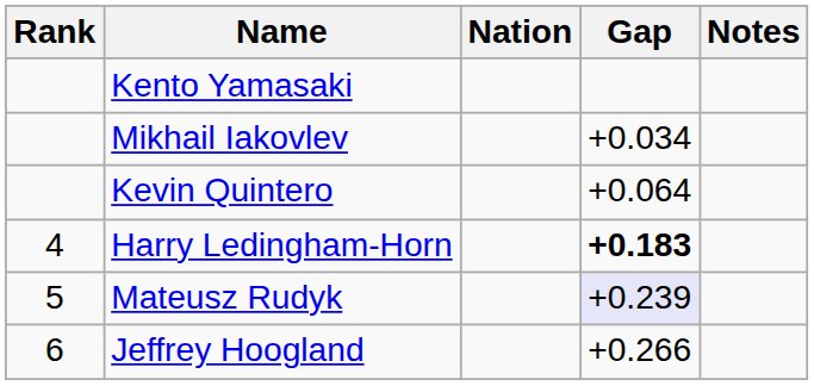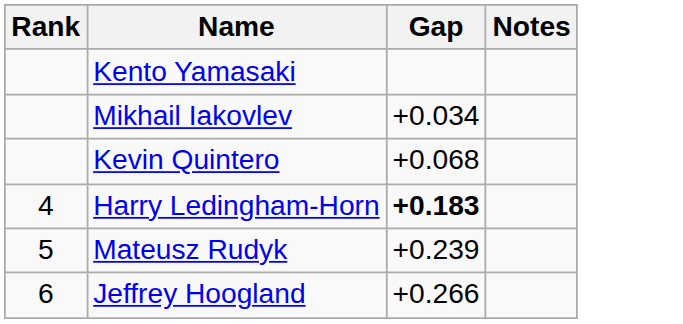 <table class="wikitable sortable" style="text-align:center">
 <tr>
 <th>Rank</th>
 <th>Name</th>
-<th>Nation</th>
 <th>Gap</th>
 <th>Notes</th>
 </tr>
 <tr>
 <td></td>
 <td align=left><a href='#'>Kento Yamasaki</a></td>
-<td align=left></td>
 <td></td>
 <td></td>
 </tr>
 <tr>
 <td></td>
 <td align=left><a href='#'>Mikhail Iakovlev</a></td>
-<td align=left></td>
 <td>+0.034</td>
 <td></td>
 </tr>
 <tr>
 <td></td>
 <td align=left><a href='#'>Kevin Quintero</a></td>
-<td align=left></td>
-<td>+0.064</td>
+<td>+0.068</td>
 <td></td>
 </tr>
 <tr>
 <td>4</td>
 <td align=left><a href='#'>Harry Ledingham-Horn</a></td>
-<td align=left></td>
 <td><strong>+0.183</strong></td>
 <td></td>
 </tr>
 <tr>
 <td>5</td>
 <td align=left><a href='#'>Mateusz Rudyk</a></td>
-<td align=left></td>
-<td style="background: lavender;">+0.239</td>
+<td>+0.239</td>
 <td></td>
 </tr>
 <tr>
 <td>6</td>
 <td align=left><a href='#'>Jeffrey Hoogland</a></td>
-<td align=left></td>
 <td>+0.266</td>
 <td></td>
 </tr>
 </table>
